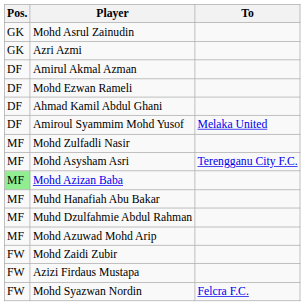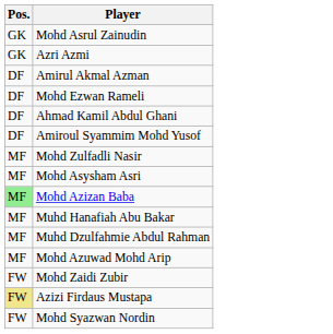 <table class="wikitable sortable">
 <tr>
 <th>Pos.</th>
 <th>Player</th>
-<th>To</th>
 </tr>
 <tr>
 <td>GK</td>
 <td> Mohd Asrul Zainudin</td>
-<td></td>
 </tr>
 <tr>
 <td>GK</td>
 <td> Azri Azmi</td>
-<td></td>
 </tr>
 <tr>
 <td>DF</td>
 <td> Amirul Akmal Azman</td>
-<td></td>
 </tr>
 <tr>
 <td>DF</td>
 <td> Mohd Ezwan Rameli</td>
-<td></td>
 </tr>
 <tr>
 <td>DF</td>
 <td> Ahmad Kamil Abdul Ghani</td>
-<td></td>
 </tr>
 <tr>
 <td>DF</td>
 <td> Amiroul Syammim Mohd Yusof</td>
-<td> <a href='#'>Melaka United</a></td>
 </tr>
 <tr>
 <td>MF</td>
 <td> Mohd Zulfadli Nasir</td>
-<td></td>
 </tr>
 <tr>
 <td>MF</td>
 <td> Mohd Asysham Asri</td>
-<td> <a href='#'>Terengganu City F.C.</a></td>
 </tr>
 <tr>
 <td style="background: lightgreen;">MF</td>
 <td> <a href='#'>Mohd Azizan Baba</a></td>
-<td></td>
 </tr>
 <tr>
 <td>MF</td>
 <td> Muhd Hanafiah Abu Bakar</td>
-<td></td>
 </tr>
 <tr>
 <td>MF</td>
 <td> Muhd Dzulfahmie Abdul Rahman</td>
-<td></td>
 </tr>
 <tr>
 <td>MF</td>
 <td> Mohd Azuwad Mohd Arip</td>
-<td></td>
 </tr>
 <tr>
 <td>FW</td>
 <td> Mohd Zaidi Zubir</td>
-<td></td>
 </tr>
 <tr>
-<td>FW</td>
+<td style="background: khaki;">FW</td>
 <td> Azizi Firdaus Mustapa</td>
-<td></td>
 </tr>
 <tr>
 <td>FW</td>
 <td> Mohd Syazwan Nordin</td>
-<td> <a href='#'>Felcra F.C.</a></td>
 </tr>
 </table>
